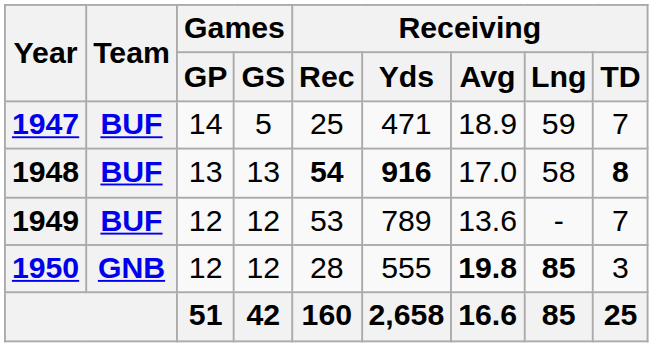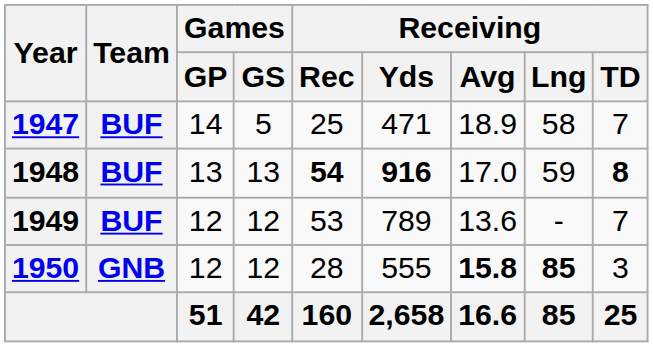 <table class="wikitable" style="text-align:center">
 <tr>
 <th rowspan="2">Year</th>
 <th rowspan="2">Team</th>
 <th colspan="2">Games</th>
 <th colspan="5">Receiving</th>
 </tr>
 <tr>
 <th>GP</th>
 <th>GS</th>
 <th>Rec</th>
 <th>Yds</th>
 <th>Avg</th>
 <th>Lng</th>
 <th>TD</th>
 </tr>
 <tr>
 <th><a href='#'>1947</a></th>
 <th><a href='#'>BUF</a></th>
 <td>14</td>
 <td>5</td>
 <td>25</td>
 <td>471</td>
 <td>18.9</td>
-<td>59</td>
+<td>58</td>
 <td>7</td>
 </tr>
 <tr>
 <th>1948</th>
 <th><a href='#'>BUF</a></th>
 <td>13</td>
 <td>13</td>
 <td><strong>54</strong></td>
 <td><strong>916</strong></td>
 <td>17.0</td>
-<td>58</td>
+<td>59</td>
 <td><strong>8</strong></td>
 </tr>
 <tr>
 <th>1949</th>
 <th><a href='#'>BUF</a></th>
 <td>12</td>
 <td>12</td>
 <td>53</td>
 <td>789</td>
 <td>13.6</td>
 <td>-</td>
 <td>7</td>
 </tr>
 <tr>
 <th><a href='#'>1950</a></th>
 <th><a href='#'>GNB</a></th>
 <td>12</td>
 <td>12</td>
 <td>28</td>
 <td>555</td>
-<td><strong>19.8</strong></td>
+<td><strong>15.8</strong></td>
 <td><strong>85</strong></td>
 <td>3</td>
 </tr>
 <tr>
 <th colspan="2"></th>
 <th>51</th>
 <th>42</th>
 <th>160</th>
 <th>2,658</th>
 <th>16.6</th>
 <th>85</th>
 <th>25</th>
 </tr>
 </table>
